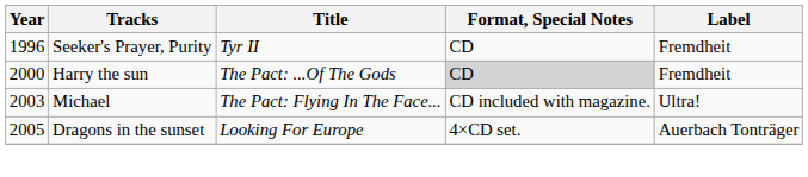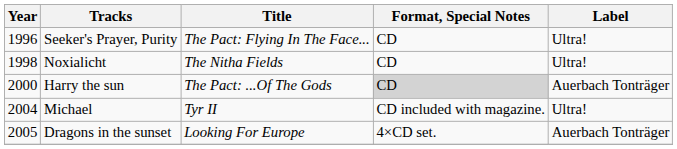 <table class="wikitable">
 <tr>
 <th>Year</th>
 <th>Tracks</th>
 <th>Title</th>
 <th>Format, Special Notes</th>
 <th>Label</th>
 </tr>
 <tr>
 <td>1996</td>
 <td>Seeker's Prayer, Purity</td>
-<td><em>Tyr II</em></td>
+<td><em>The Pact: Flying In The Face...</em></td>
 <td>CD</td>
-<td>Fremdheit</td>
+<td>Ultra!</td>
+</tr>
+<tr>
+<td>1998</td>
+<td>Noxialicht</td>
+<td><em>The Nitha Fields</em></td>
+<td>CD</td>
+<td>Ultra!</td>
 </tr>
 <tr>
 <td>2000</td>
 <td>Harry the sun</td>
 <td><em>The Pact: ...Of The Gods</em></td>
 <td style="background: lightgrey;">CD</td>
-<td>Fremdheit</td>
+<td>Auerbach Tonträger</td>
 </tr>
 <tr>
-<td>2003</td>
+<td>2004</td>
 <td>Michael</td>
-<td><em>The Pact: Flying In The Face...</em></td>
+<td><em>Tyr II</em></td>
 <td>CD included with magazine.</td>
 <td>Ultra!</td>
 </tr>
 <tr>
 <td>2005</td>
 <td>Dragons in the sunset</td>
 <td><em>Looking For Europe</em></td>
 <td>4×CD set.</td>
 <td>Auerbach Tonträger</td>
 </tr>
 <tr>
 </tr>
 </table>
